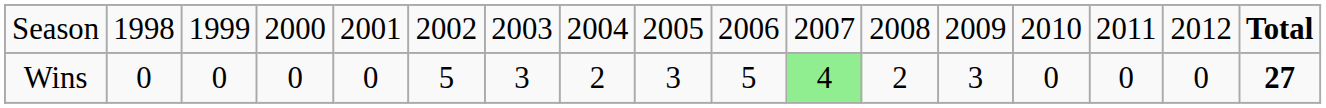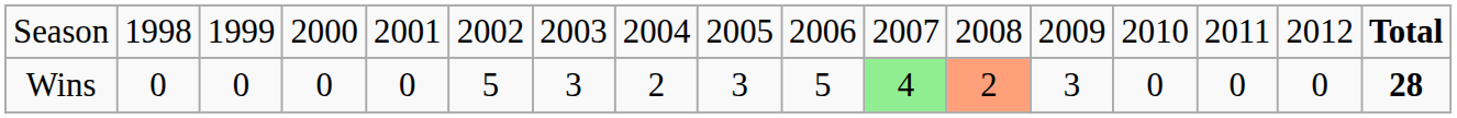 <table class="wikitable sortable">
 <tr>
 <td>Season</td>
 <td>1998</td>
 <td>1999</td>
 <td>2000</td>
 <td>2001</td>
 <td>2002</td>
 <td>2003</td>
 <td>2004</td>
 <td>2005</td>
 <td>2006</td>
 <td>2007</td>
 <td>2008</td>
 <td>2009</td>
 <td>2010</td>
 <td>2011</td>
 <td>2012</td>
 <td><strong>Total</strong></td>
 </tr>
 <tr align=center>
 <td>Wins</td>
 <td>0</td>
 <td>0</td>
 <td>0</td>
 <td>0</td>
 <td>5</td>
 <td>3</td>
 <td>2</td>
 <td>3</td>
 <td>5</td>
 <td style="background: lightgreen;">4</td>
-<td>2</td>
+<td style="background: lightsalmon;">2</td>
 <td>3</td>
 <td>0</td>
 <td>0</td>
 <td>0</td>
-<td><strong>27</strong></td>
+<td><strong>28</strong></td>
 </tr>
 </table>
